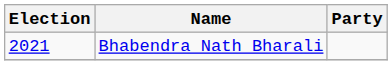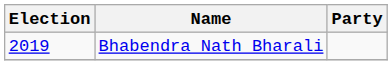 <table class="wikitable sortable">
 <tr>
 <th>Election</th>
 <th>Name</th>
 <th colspan=2>Party</th>
 </tr>
 <tr>
-<td><a href='#'>2021</a></td>
+<td><a href='#'>2019</a></td>
 <td><a href='#'>Bhabendra Nath Bharali</a></td>
 <td></td>
 </tr>
 <tr>
 </tr>
 </table>
